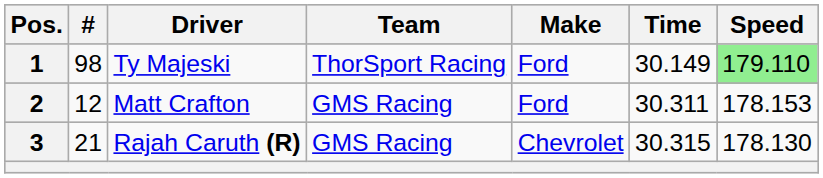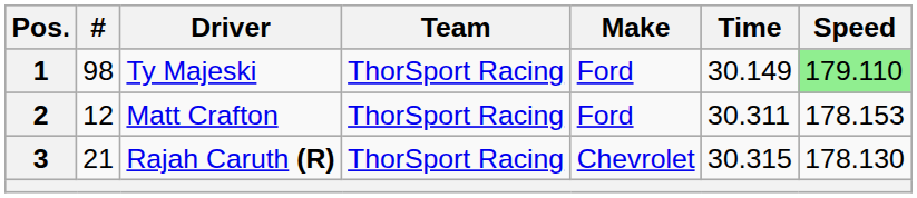 <table class="wikitable" style="font-size:95%">
 <tr>
 <th>Pos.</th>
 <th>#</th>
 <th>Driver</th>
 <th>Team</th>
 <th>Make</th>
 <th>Time</th>
 <th>Speed</th>
 </tr>
 <tr>
 <th>1</th>
 <td>98</td>
 <td><a href='#'>Ty Majeski</a></td>
 <td><a href='#'>ThorSport Racing</a></td>
 <td><a href='#'>Ford</a></td>
 <td>30.149</td>
 <td style="background: lightgreen;">179.110</td>
 </tr>
 <tr>
 <th>2</th>
 <td>12</td>
 <td><a href='#'>Matt Crafton</a></td>
-<td><a href='#'>GMS Racing</a></td>
+<td><a href='#'>ThorSport Racing</a></td>
 <td><a href='#'>Ford</a></td>
 <td>30.311</td>
 <td>178.153</td>
 </tr>
 <tr>
 <th>3</th>
 <td>21</td>
 <td><a href='#'>Rajah Caruth</a> <strong>(R)</strong></td>
-<td><a href='#'>GMS Racing</a></td>
+<td><a href='#'>ThorSport Racing</a></td>
 <td><a href='#'>Chevrolet</a></td>
 <td>30.315</td>
 <td>178.130</td>
 </tr>
 <tr>
 <th colspan="7"></th>
 </tr>
 </table>
